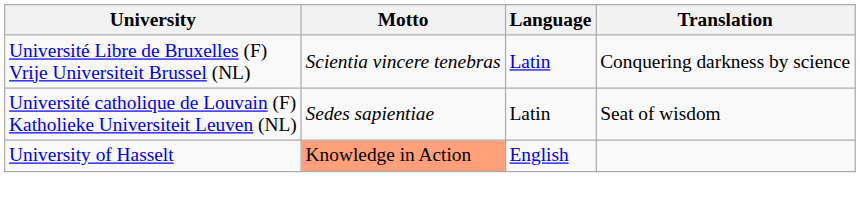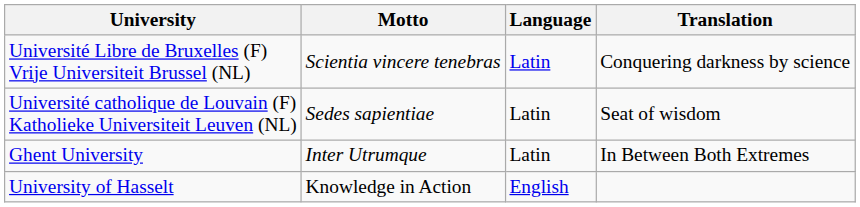 <table class="wikitable sortable plainrowheaders">
 <tr>
 <th>University</th>
 <th>Motto</th>
 <th>Language</th>
 <th>Translation</th>
 </tr>
 <tr>
 <td><a href='#'>Université Libre de Bruxelles</a> (F)<br><a href='#'>Vrije Universiteit Brussel</a> (NL)</td>
 <td><em>Scientia vincere tenebras</em></td>
 <td><a href='#'>Latin</a></td>
 <td>Conquering darkness by science</td>
 </tr>
 <tr>
 <td><a href='#'>Université catholique de Louvain</a> (F)<br><a href='#'>Katholieke Universiteit Leuven</a> (NL)</td>
 <td><em>Sedes sapientiae</em></td>
 <td>Latin</td>
 <td>Seat of wisdom</td>
 </tr>
 <tr>
+<td><a href='#'>Ghent University</a></td>
+<td><em>Inter Utrumque</em></td>
+<td>Latin</td>
+<td>In Between Both Extremes</td>
+</tr>
+<tr>
 <td><a href='#'>University of Hasselt</a></td>
-<td style="background: lightsalmon;">Knowledge in Action</td>
+<td>Knowledge in Action</td>
 <td><a href='#'>English</a></td>
 <td></td>
 </tr>
 </table>
